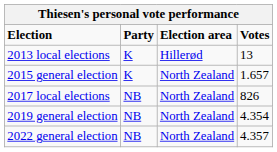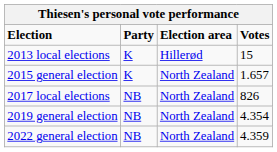 <table class="wikitable">
 <tr>
 <th colspan="4">Thiesen's personal vote performance</th>
 </tr>
 <tr>
 <td><strong>Election</strong></td>
 <td><strong>Party</strong></td>
 <td><strong>Election area</strong></td>
 <td><strong>Votes</strong></td>
 </tr>
 <tr>
 <td><a href='#'>2013 local elections</a></td>
 <td><a href='#'>K</a></td>
 <td><a href='#'>Hillerød</a></td>
-<td>13</td>
+<td>15</td>
 </tr>
 <tr>
 <td><a href='#'>2015 general election</a></td>
 <td><a href='#'>K</a></td>
 <td><a href='#'>North Zealand</a></td>
 <td>1.657</td>
 </tr>
 <tr>
 <td><a href='#'>2017 local elections</a></td>
 <td><a href='#'>NB</a></td>
 <td><a href='#'>North Zealand</a></td>
 <td>826</td>
 </tr>
 <tr>
 <td><a href='#'>2019 general election</a></td>
 <td><a href='#'>NB</a></td>
 <td><a href='#'>North Zealand</a></td>
 <td>4.354</td>
 </tr>
 <tr>
 <td><a href='#'>2022 general election</a></td>
 <td><a href='#'>NB</a></td>
 <td><a href='#'>North Zealand</a></td>
-<td>4.357</td>
+<td>4.359</td>
 </tr>
 </table>
